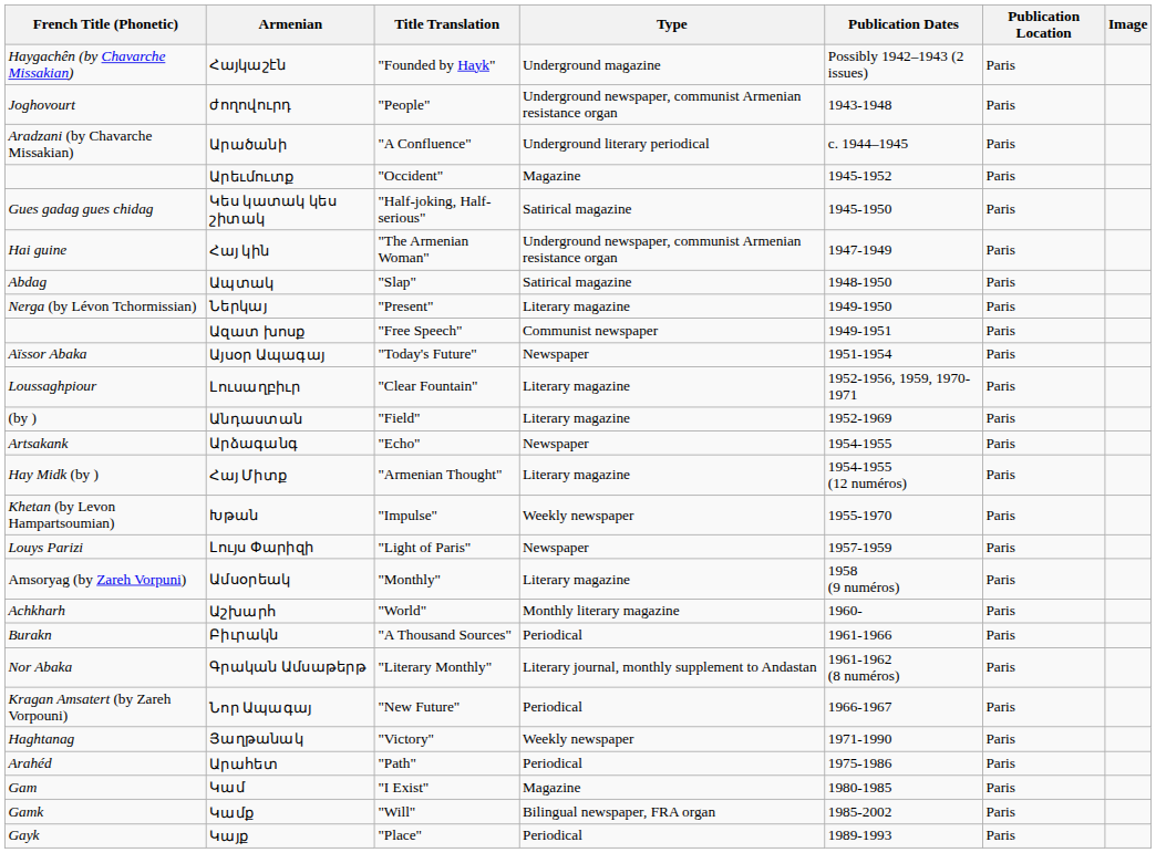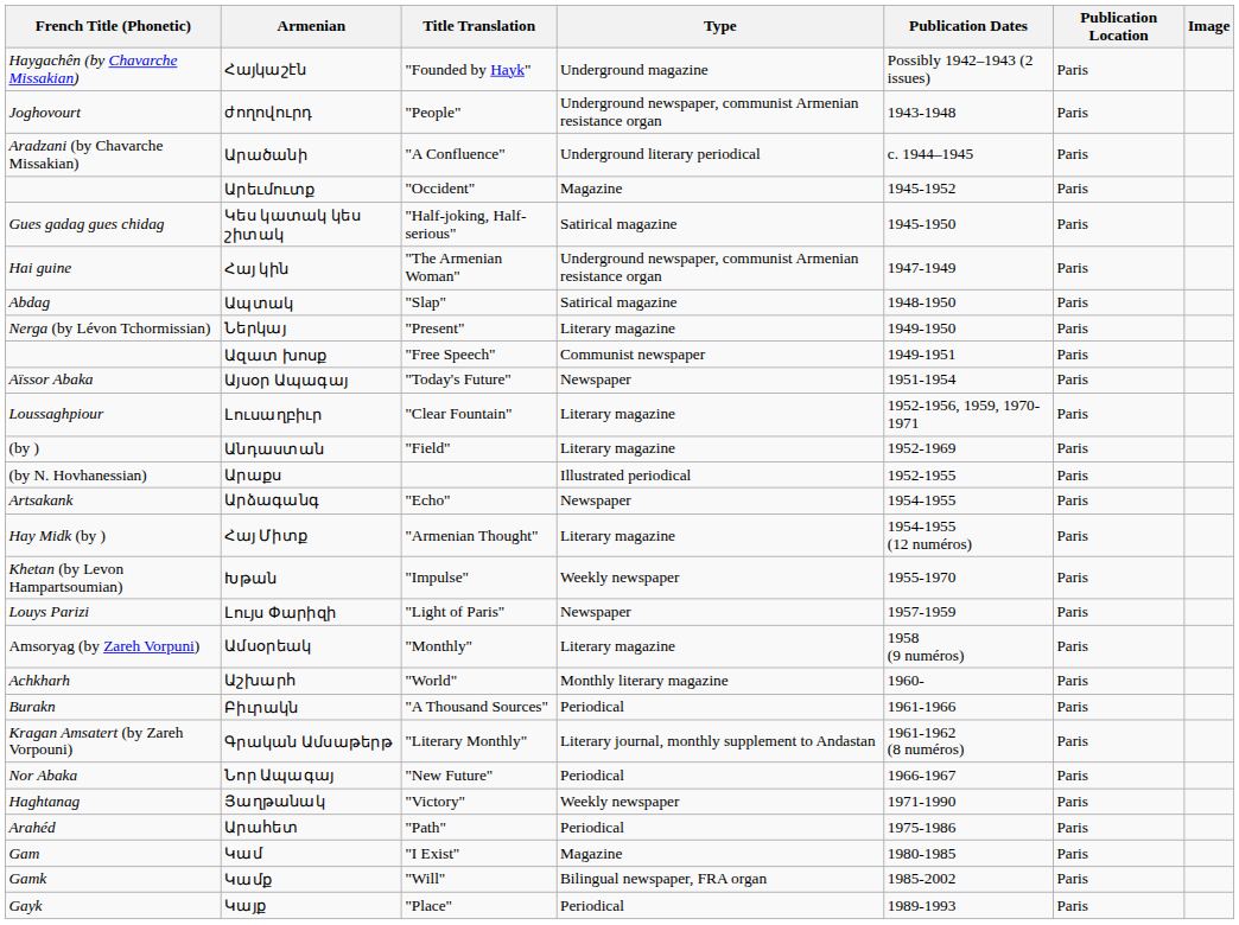 <table class="wikitable">
 <tr>
 <th>French Title (Phonetic)</th>
 <th>Armenian</th>
 <th>Title Translation</th>
 <th>Type</th>
 <th>Publication Dates</th>
 <th>Publication Location</th>
 <th>Image</th>
 </tr>
 <tr>
 <td><em>Haygachên (by <a href='#'>Chavarche Missakian</a>)</em></td>
 <td>Հայկաշէն</td>
 <td>"Founded by <a href='#'>Hayk</a>"</td>
 <td>Underground magazine</td>
 <td>Possibly 1942–1943 (2 issues)</td>
 <td>Paris</td>
 <td></td>
 </tr>
 <tr>
 <td><em>Joghovourt</em></td>
 <td>ժողովուրդ</td>
 <td>"People"</td>
 <td>Underground newspaper, communist Armenian resistance organ</td>
 <td>1943-1948</td>
 <td>Paris</td>
 <td></td>
 </tr>
 <tr>
 <td><em>Aradzani</em> (by Chavarche Missakian)</td>
 <td>Արածանի</td>
 <td>"A Confluence"</td>
 <td>Underground literary periodical</td>
 <td>c. 1944–1945</td>
 <td>Paris</td>
 <td></td>
 </tr>
 <tr>
 <td></td>
 <td>Արեւմուտք</td>
 <td>"Occident"</td>
 <td>Magazine</td>
 <td>1945-1952</td>
 <td>Paris</td>
 <td></td>
 </tr>
 <tr>
 <td><em>Gues gadag gues chidag</em></td>
 <td>Կես կատակ կես շիտակ</td>
 <td>"Half-joking, Half-serious"</td>
 <td>Satirical magazine</td>
 <td>1945-1950</td>
 <td>Paris</td>
 <td></td>
 </tr>
 <tr>
 <td><em>Hai guine</em></td>
 <td>Հայ կին</td>
 <td>"The Armenian Woman"</td>
 <td>Underground newspaper, communist Armenian resistance organ</td>
 <td>1947-1949</td>
 <td>Paris</td>
 <td></td>
 </tr>
 <tr>
 <td><em>Abdag</em></td>
 <td>Ապտակ</td>
 <td>"Slap"</td>
 <td>Satirical magazine</td>
 <td>1948-1950</td>
 <td>Paris</td>
 <td></td>
 </tr>
 <tr>
 <td><em>Nerga</em> (by Lévon Tchormissian)</td>
 <td>Ներկայ</td>
 <td>"Present"</td>
 <td>Literary magazine</td>
 <td>1949-1950</td>
 <td>Paris</td>
 <td></td>
 </tr>
 <tr>
 <td></td>
 <td>Ազատ խոսք</td>
 <td>"Free Speech"</td>
 <td>Communist newspaper</td>
 <td>1949-1951</td>
 <td>Paris</td>
 <td></td>
 </tr>
 <tr>
 <td><em>Aïssor Abaka</em></td>
 <td>Այսօր Ապագայ</td>
 <td>"Today's Future"</td>
 <td>Newspaper</td>
 <td>1951-1954</td>
 <td>Paris</td>
 <td></td>
 </tr>
 <tr>
 <td><em>Loussaghpiour</em></td>
 <td>Լուսաղբիւր</td>
 <td>"Clear Fountain"</td>
 <td>Literary magazine</td>
 <td>1952-1956, 1959, 1970-1971</td>
 <td>Paris</td>
 <td></td>
 </tr>
 <tr>
 <td> (by )</td>
 <td>Անդաստան</td>
 <td>"Field"</td>
 <td>Literary magazine</td>
 <td>1952-1969</td>
 <td>Paris</td>
 <td></td>
 </tr>
 <tr>
+<td> (by N. Hovhanessian)</td>
+<td>Արաքս</td>
+<td></td>
+<td>Illustrated periodical</td>
+<td>1952-1955</td>
+<td>Paris</td>
+<td></td>
+</tr>
+<tr>
 <td><em>Artsakank</em></td>
 <td>Արձագանգ</td>
 <td>"Echo"</td>
 <td>Newspaper</td>
 <td>1954-1955</td>
 <td>Paris</td>
 <td></td>
 </tr>
 <tr>
 <td><em>Hay Midk</em> (by )</td>
 <td>Հայ Միտք</td>
 <td>"Armenian Thought"</td>
 <td>Literary magazine</td>
 <td>1954-1955<br>(12 numéros)</td>
 <td>Paris</td>
 <td></td>
 </tr>
 <tr>
 <td><em>Khetan</em> (by Levon Hampartsoumian)<em></em></td>
 <td>Խթան</td>
 <td>"Impulse"</td>
 <td>Weekly newspaper</td>
 <td>1955-1970</td>
 <td>Paris</td>
 <td></td>
 </tr>
 <tr>
 <td><em>Louys Parizi</em></td>
 <td>Լույս Փարիզի</td>
 <td>"Light of Paris"</td>
 <td>Newspaper</td>
 <td>1957-1959</td>
 <td>Paris</td>
 <td></td>
 </tr>
 <tr>
 <td>Amsoryag (by <a href='#'>Zareh Vorpuni</a>)</td>
 <td>Ամսօրեակ</td>
 <td>"Monthly"</td>
 <td>Literary magazine</td>
 <td>1958<br>(9 numéros)</td>
 <td>Paris</td>
 <td></td>
 </tr>
 <tr>
 <td><em>Achkharh</em></td>
 <td>Աշխարհ</td>
 <td>"World"</td>
 <td>Monthly literary magazine</td>
 <td>1960-</td>
 <td>Paris</td>
 <td></td>
 </tr>
 <tr>
 <td><em>Burakn</em></td>
 <td>Բիւրակն</td>
 <td>"A Thousand Sources"</td>
 <td>Periodical</td>
 <td>1961-1966</td>
 <td>Paris</td>
 <td></td>
 </tr>
 <tr>
-<td><em>Nor Abaka</em></td>
+<td><em>Kragan Amsatert</em> (by Zareh Vorpouni)</td>
 <td>Գրական Ամսաթերթ</td>
 <td>"Literary Monthly"</td>
 <td>Literary journal, monthly supplement to Andastan</td>
 <td>1961-1962<br>(8 numéros)</td>
 <td>Paris</td>
 <td></td>
 </tr>
 <tr>
-<td><em>Kragan Amsatert</em> (by Zareh Vorpouni)</td>
+<td><em>Nor Abaka</em></td>
 <td>Նոր Ապագայ</td>
 <td>"New Future"</td>
 <td>Periodical</td>
 <td>1966-1967</td>
 <td>Paris</td>
 <td></td>
 </tr>
 <tr>
 <td><em>Haghtanag</em></td>
 <td>Յաղթանակ</td>
 <td>"Victory"</td>
 <td>Weekly newspaper</td>
 <td>1971-1990</td>
 <td>Paris</td>
 <td></td>
 </tr>
 <tr>
 <td><em>Arahéd</em></td>
 <td>Արահետ</td>
 <td>"Path"</td>
 <td>Periodical</td>
 <td>1975-1986</td>
 <td>Paris</td>
 <td></td>
 </tr>
 <tr>
 <td><em>Gam</em></td>
 <td>Կամ</td>
 <td>"I Exist"</td>
 <td>Magazine</td>
 <td>1980-1985</td>
 <td>Paris</td>
 <td></td>
 </tr>
 <tr>
 <td><em>Gamk</em></td>
 <td>Կամք</td>
 <td>"Will"</td>
 <td>Bilingual newspaper, FRA organ</td>
 <td>1985-2002</td>
 <td>Paris</td>
 <td></td>
 </tr>
 <tr>
 <td><em>Gayk</em></td>
 <td>Կայք</td>
 <td>"Place"</td>
 <td>Periodical</td>
 <td>1989-1993</td>
 <td>Paris</td>
 <td></td>
 </tr>
 </table>
